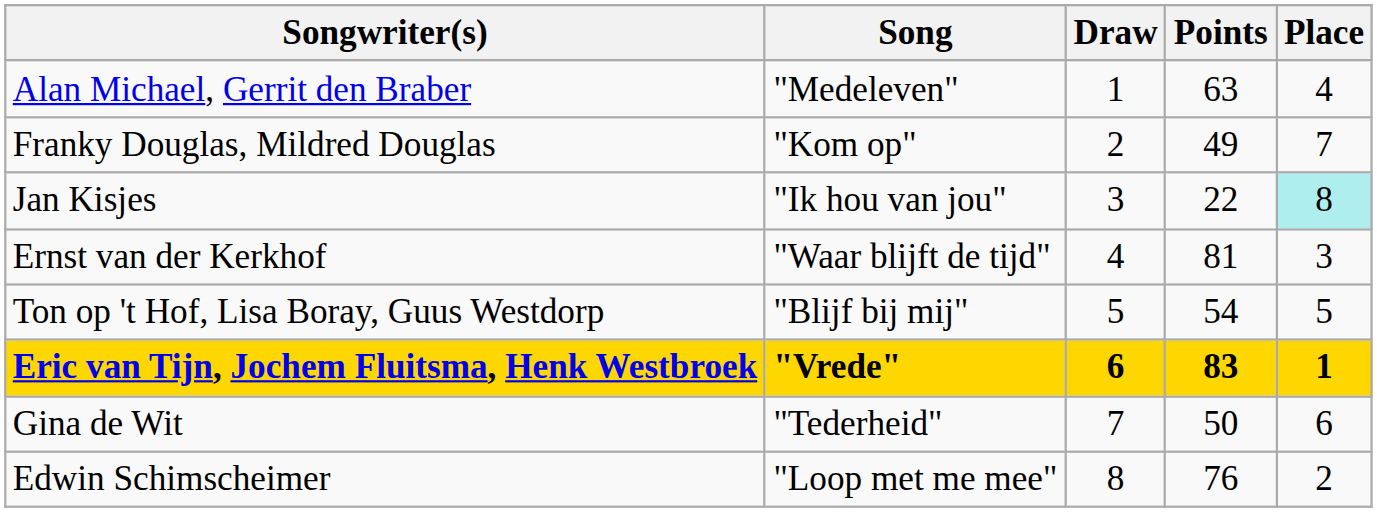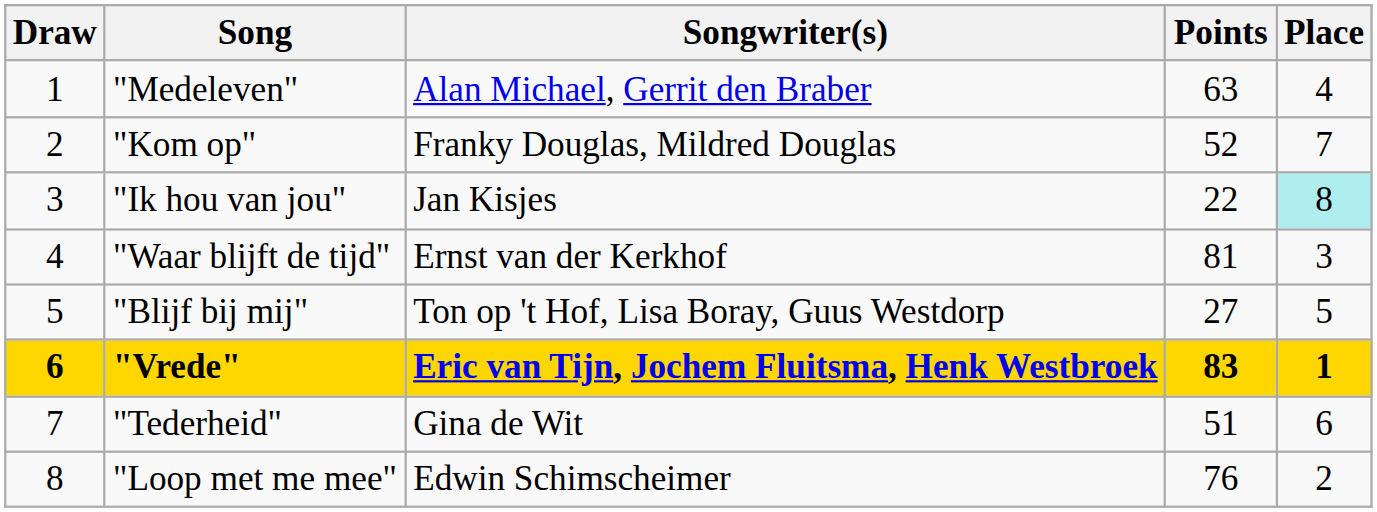 <table class="sortable wikitable" style="margin: 1em auto 1em auto; text-align:center;">
 <tr bgcolor="#CCCCCC">
+<th>Draw</th>
+<th>Song</th>
 <th>Songwriter(s)</th>
-<th>Song</th>
-<th>Draw</th>
 <th>Points</th>
 <th>Place</th>
 </tr>
 <tr>
+<td>1</td>
+<td align="left">"Medeleven"</td>
 <td align="left"><a href='#'>Alan Michael</a>, <a href='#'>Gerrit den Braber</a></td>
-<td align="left">"Medeleven"</td>
-<td>1</td>
 <td>63</td>
 <td>4</td>
 </tr>
 <tr>
+<td>2</td>
+<td align="left">"Kom op"</td>
 <td align="left">Franky Douglas, Mildred Douglas</td>
-<td align="left">"Kom op"</td>
-<td>2</td>
-<td>49</td>
+<td>52</td>
 <td>7</td>
 </tr>
 <tr>
+<td>3</td>
+<td align="left">"Ik hou van jou"</td>
 <td align="left">Jan Kisjes</td>
-<td align="left">"Ik hou van jou"</td>
-<td>3</td>
 <td>22</td>
 <td style="background: paleturquoise;">8</td>
 </tr>
 <tr>
+<td>4</td>
+<td align="left">"Waar blijft de tijd"</td>
 <td align="left">Ernst van der Kerkhof</td>
-<td align="left">"Waar blijft de tijd"</td>
-<td>4</td>
 <td>81</td>
 <td>3</td>
 </tr>
 <tr>
+<td>5</td>
+<td align="left">"Blijf bij mij"</td>
 <td align="left">Ton op 't Hof, Lisa Boray, Guus Westdorp</td>
-<td align="left">"Blijf bij mij"</td>
-<td>5</td>
-<td>54</td>
+<td>27</td>
 <td>5</td>
 </tr>
 <tr style="font-weight:bold; background:gold;">
+<td>6</td>
+<td align="left">"Vrede"</td>
 <td align="left"><a href='#'>Eric van Tijn</a>, <a href='#'>Jochem Fluitsma</a>, <a href='#'>Henk Westbroek</a></td>
-<td align="left">"Vrede"</td>
-<td>6</td>
 <td>83</td>
 <td>1</td>
 </tr>
 <tr>
+<td>7</td>
+<td align="left">"Tederheid"</td>
 <td align="left">Gina de Wit</td>
-<td align="left">"Tederheid"</td>
-<td>7</td>
-<td>50</td>
+<td>51</td>
 <td>6</td>
 </tr>
 <tr>
+<td>8</td>
+<td align="left">"Loop met me mee"</td>
 <td align="left">Edwin Schimscheimer</td>
-<td align="left">"Loop met me mee"</td>
-<td>8</td>
 <td>76</td>
 <td>2</td>
 </tr>
 </table>
